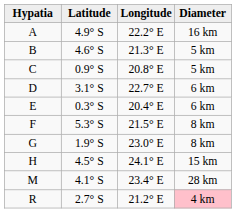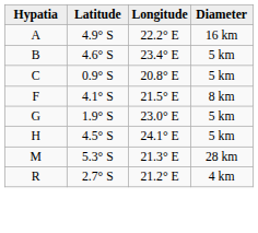 <table class="wikitable">
 <tr>
 <th width="25%" style="background:#eeeeee;">Hypatia</th>
 <th width="25%" style="background:#eeeeee;">Latitude</th>
 <th width="25%" style="background:#eeeeee;">Longitude</th>
 <th width="25%" style="background:#eeeeee;">Diameter</th>
 </tr>
 <tr>
 <td align="center">A</td>
 <td align="center">4.9° S</td>
 <td align="center">22.2° E</td>
 <td align="center">16 km</td>
 </tr>
 <tr>
 <td align="center">B</td>
 <td align="center">4.6° S</td>
-<td align="center">21.3° E</td>
+<td align="center">23.4° E</td>
 <td align="center">5 km</td>
 </tr>
 <tr>
 <td align="center">C</td>
 <td align="center">0.9° S</td>
 <td align="center">20.8° E</td>
 <td align="center">5 km</td>
 </tr>
 <tr>
-<td align="center">D</td>
-<td align="center">3.1° S</td>
-<td align="center">22.7° E</td>
-<td align="center">6 km</td>
-</tr>
-<tr>
-<td align="center">E</td>
-<td align="center">0.3° S</td>
-<td align="center">20.4° E</td>
-<td align="center">6 km</td>
-</tr>
-<tr>
 <td align="center">F</td>
-<td align="center">5.3° S</td>
+<td align="center">4.1° S</td>
 <td align="center">21.5° E</td>
 <td align="center">8 km</td>
 </tr>
 <tr>
 <td align="center">G</td>
 <td align="center">1.9° S</td>
 <td align="center">23.0° E</td>
-<td align="center">8 km</td>
+<td align="center">5 km</td>
 </tr>
 <tr>
 <td align="center">H</td>
 <td align="center">4.5° S</td>
 <td align="center">24.1° E</td>
-<td align="center">15 km</td>
+<td align="center">5 km</td>
 </tr>
 <tr>
 <td align="center">M</td>
-<td align="center">4.1° S</td>
-<td align="center">23.4° E</td>
+<td align="center">5.3° S</td>
+<td align="center">21.3° E</td>
 <td align="center">28 km</td>
 </tr>
 <tr>
 <td align="center">R</td>
 <td align="center">2.7° S</td>
 <td align="center">21.2° E</td>
-<td align="center" style="background: pink;">4 km</td>
+<td align="center">4 km</td>
 </tr>
 </table>
